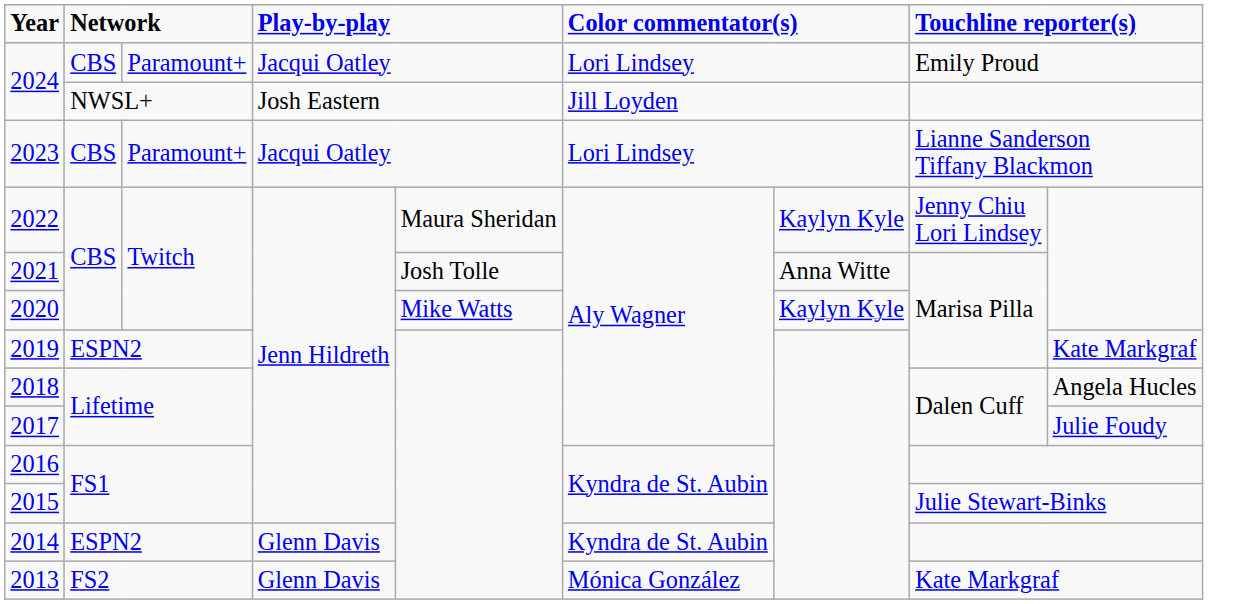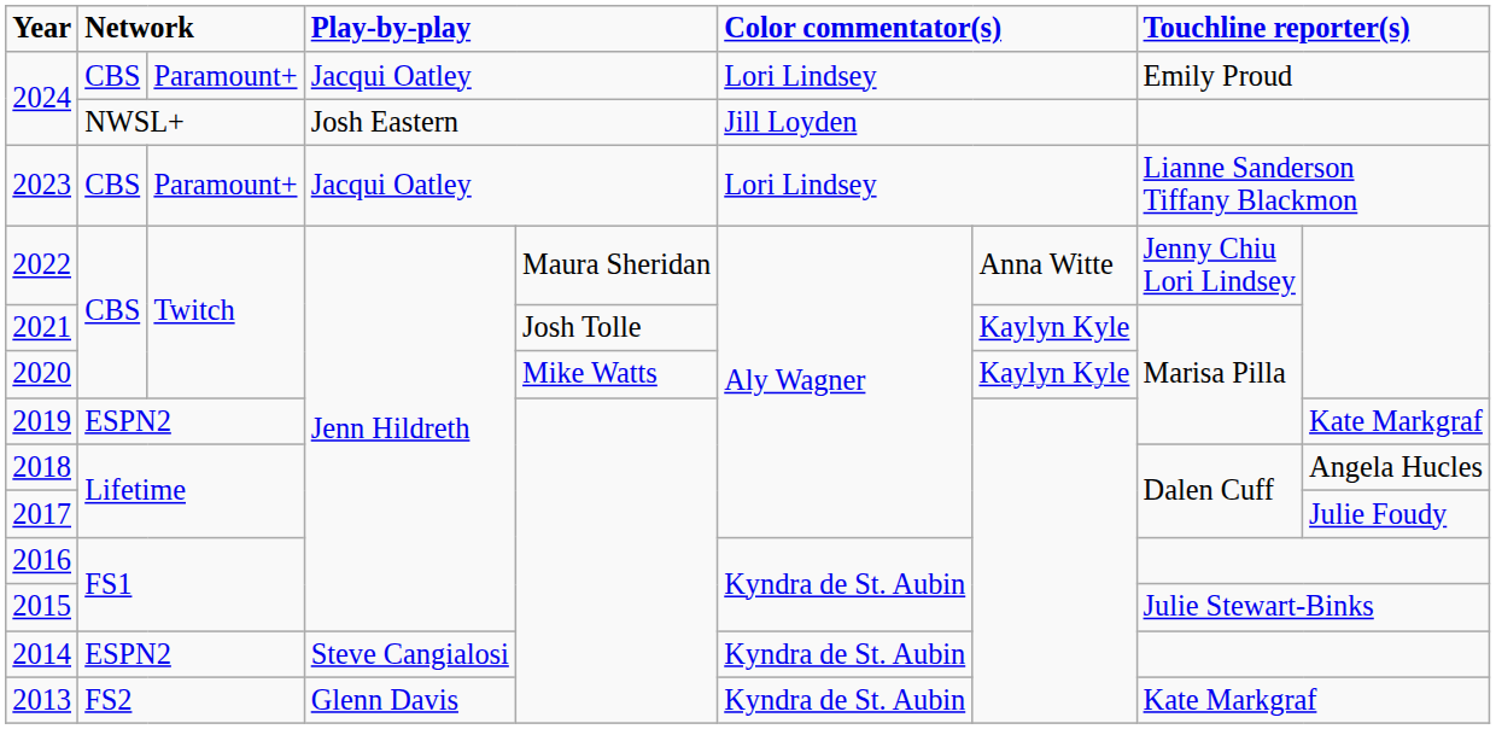 <table class=wikitable>
 <tr>
 <td><strong>Year</strong></td>
 <td colspan="2"><strong>Network</strong></td>
 <td colspan="2"><strong><a href='#'>Play-by-play</a></strong></td>
 <td colspan="2"><strong><a href='#'>Color commentator(s)</a></strong></td>
 <td colspan="2"><strong><a href='#'>Touchline reporter(s)</a></strong></td>
 </tr>
 <tr>
 <td rowspan="2"><a href='#'>2024</a></td>
 <td><a href='#'>CBS</a></td>
 <td><a href='#'>Paramount+</a></td>
 <td colspan="2"><a href='#'>Jacqui Oatley</a></td>
 <td colspan="2"><a href='#'>Lori Lindsey</a></td>
 <td colspan="2">Emily Proud</td>
 </tr>
 <tr>
 <td colspan="2">NWSL+</td>
 <td colspan="2">Josh Eastern</td>
 <td colspan="2"><a href='#'>Jill Loyden</a></td>
 </tr>
 <tr>
 <td><a href='#'>2023</a></td>
 <td><a href='#'>CBS</a></td>
 <td><a href='#'>Paramount+</a></td>
 <td colspan="2"><a href='#'>Jacqui Oatley</a></td>
 <td colspan="2"><a href='#'>Lori Lindsey</a></td>
 <td colspan="2"><a href='#'>Lianne Sanderson</a><br><a href='#'>Tiffany Blackmon</a></td>
 </tr>
 <tr>
 <td><a href='#'>2022</a></td>
 <td rowspan="3"><a href='#'>CBS</a></td>
 <td rowspan="3"><a href='#'>Twitch</a></td>
 <td rowspan="8"><a href='#'>Jenn Hildreth</a></td>
 <td>Maura Sheridan</td>
 <td rowspan="6"><a href='#'>Aly Wagner</a></td>
-<td><a href='#'>Kaylyn Kyle</a></td>
+<td>Anna Witte</td>
 <td><a href='#'>Jenny Chiu</a><br><a href='#'>Lori Lindsey</a></td>
 </tr>
 <tr>
 <td><a href='#'>2021</a></td>
 <td>Josh Tolle</td>
-<td>Anna Witte</td>
+<td><a href='#'>Kaylyn Kyle</a></td>
 <td rowspan="3">Marisa Pilla</td>
 </tr>
 <tr>
 <td><a href='#'>2020</a> </td>
 <td><a href='#'>Mike Watts</a></td>
 <td><a href='#'>Kaylyn Kyle</a></td>
 </tr>
 <tr>
 <td><a href='#'>2019</a></td>
 <td colspan="2"><a href='#'>ESPN2</a></td>
 <td rowspan="7"></td>
 <td rowspan="7"></td>
 <td><a href='#'>Kate Markgraf</a></td>
 </tr>
 <tr>
 <td><a href='#'>2018</a></td>
 <td colspan="2" rowspan="2"><a href='#'>Lifetime</a></td>
 <td rowspan="2">Dalen Cuff</td>
 <td>Angela Hucles</td>
 </tr>
 <tr>
 <td><a href='#'>2017</a></td>
 <td><a href='#'>Julie Foudy</a></td>
 </tr>
 <tr>
 <td><a href='#'>2016</a></td>
 <td colspan="2" rowspan="2"><a href='#'>FS1</a></td>
 <td rowspan="2"><a href='#'>Kyndra de St. Aubin</a></td>
 <td colspan="2"></td>
 </tr>
 <tr>
 <td><a href='#'>2015</a></td>
 <td colspan="2"><a href='#'>Julie Stewart-Binks</a></td>
 </tr>
 <tr>
 <td><a href='#'>2014</a></td>
 <td colspan="2"><a href='#'>ESPN2</a></td>
-<td><a href='#'>Glenn Davis</a></td>
+<td><a href='#'>Steve Cangialosi</a></td>
 <td><a href='#'>Kyndra de St. Aubin</a></td>
 <td colspan="2"></td>
 </tr>
 <tr>
 <td><a href='#'>2013</a></td>
 <td colspan="2"><a href='#'>FS2</a></td>
 <td><a href='#'>Glenn Davis</a></td>
-<td><a href='#'>Mónica González</a></td>
+<td><a href='#'>Kyndra de St. Aubin</a></td>
 <td colspan="2"><a href='#'>Kate Markgraf</a></td>
 </tr>
 </table>
